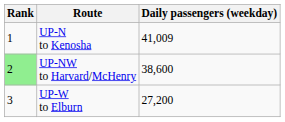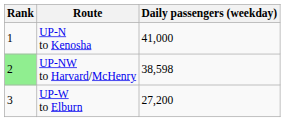 <table class="wikitable">
 <tr>
 <th>Rank</th>
 <th>Route</th>
 <th>Daily passengers (weekday)</th>
 </tr>
 <tr>
 <td>1</td>
 <td><a href='#'>UP-N</a><br>to <a href='#'>Kenosha</a></td>
-<td>41,009</td>
+<td>41,000</td>
 </tr>
 <tr>
 <td style="background: lightgreen;">2</td>
 <td><a href='#'>UP-NW</a><br>to <a href='#'>Harvard</a>/<a href='#'>McHenry</a></td>
-<td>38,600</td>
+<td>38,598</td>
 </tr>
 <tr>
 <td>3</td>
 <td><a href='#'>UP-W</a><br>to <a href='#'>Elburn</a></td>
 <td>27,200</td>
 </tr>
 </table>
